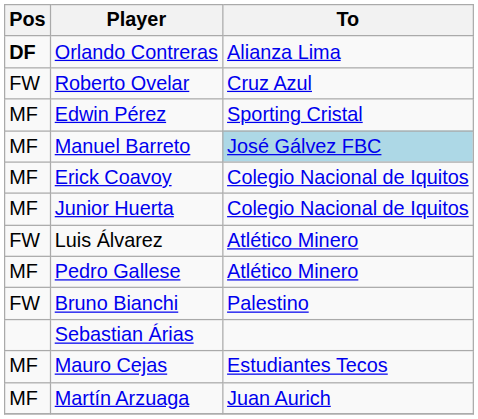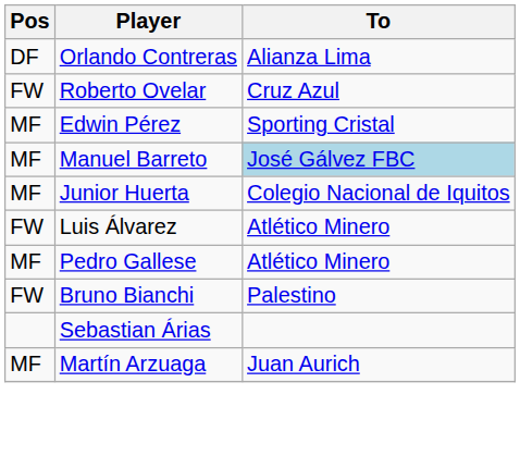 <table class="wikitable">
 <tr>
 <th>Pos</th>
 <th>Player</th>
 <th>To</th>
 </tr>
 <tr>
-<td><strong>DF</strong></td>
+<td>DF</td>
 <td> <a href='#'>Orlando Contreras</a></td>
 <td> <a href='#'>Alianza Lima</a></td>
 </tr>
 <tr>
 <td>FW</td>
 <td> <a href='#'>Roberto Ovelar</a></td>
 <td> <a href='#'>Cruz Azul</a></td>
 </tr>
 <tr>
 <td>MF</td>
 <td> <a href='#'>Edwin Pérez</a></td>
 <td> <a href='#'>Sporting Cristal</a></td>
 </tr>
 <tr>
 <td>MF</td>
 <td> <a href='#'>Manuel Barreto</a></td>
 <td style="background: lightblue;"> <a href='#'>José Gálvez FBC</a></td>
-</tr>
-<tr>
-<td>MF</td>
-<td> <a href='#'>Erick Coavoy</a></td>
-<td> <a href='#'>Colegio Nacional de Iquitos</a></td>
 </tr>
 <tr>
 <td>MF</td>
 <td> <a href='#'>Junior Huerta</a></td>
 <td> <a href='#'>Colegio Nacional de Iquitos</a></td>
 </tr>
 <tr>
 <td>FW</td>
 <td> Luis Álvarez</td>
 <td> <a href='#'>Atlético Minero</a></td>
 </tr>
 <tr>
 <td>MF</td>
 <td> <a href='#'>Pedro Gallese</a></td>
 <td> <a href='#'>Atlético Minero</a></td>
 </tr>
 <tr>
 <td>FW</td>
 <td> <a href='#'>Bruno Bianchi</a></td>
 <td> <a href='#'>Palestino</a></td>
 </tr>
 <tr>
 <td></td>
 <td> <a href='#'>Sebastian Árias</a></td>
 <td></td>
 </tr>
 <tr>
 <td>MF</td>
-<td> <a href='#'>Mauro Cejas</a></td>
-<td> <a href='#'>Estudiantes Tecos</a></td>
-</tr>
-<tr>
-<td>MF</td>
 <td> <a href='#'>Martín Arzuaga</a></td>
 <td> <a href='#'>Juan Aurich</a></td>
 </tr>
 <tr>
 </tr>
 </table>
